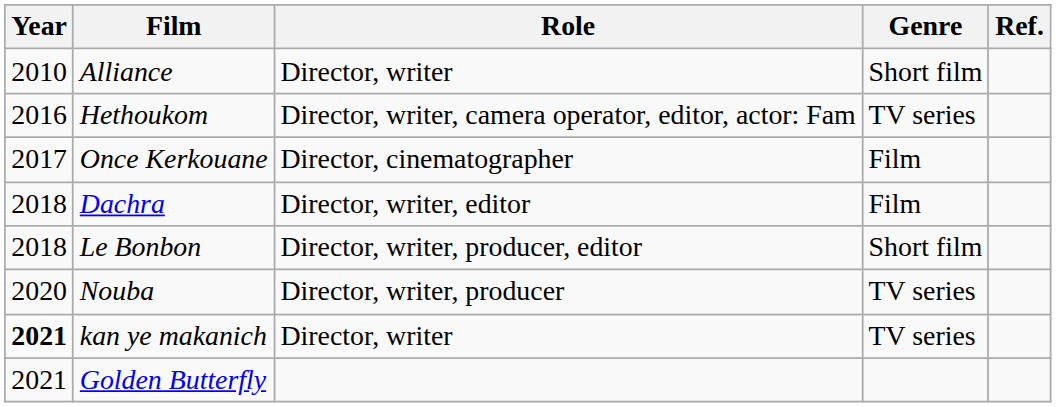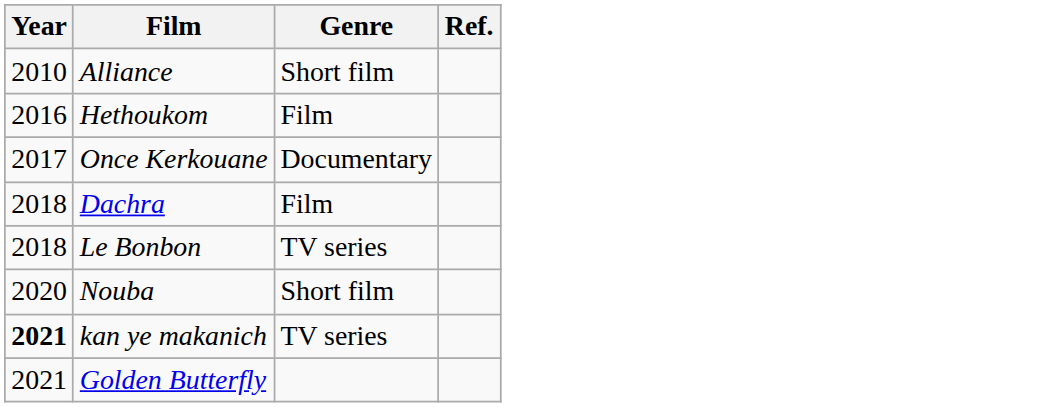 <table class="wikitable">
 <tr>
 <th>Year</th>
 <th>Film</th>
-<th>Role</th>
 <th>Genre</th>
 <th>Ref.</th>
 </tr>
 <tr>
 <td>2010</td>
 <td><em>Alliance</em></td>
-<td>Director, writer</td>
 <td>Short film</td>
 <td></td>
 </tr>
 <tr>
 <td>2016</td>
 <td><em>Hethoukom</em></td>
-<td>Director, writer, camera operator, editor, actor: Fam</td>
-<td>TV series</td>
+<td>Film</td>
 <td></td>
 </tr>
 <tr>
 <td>2017</td>
 <td><em>Once Kerkouane</em></td>
-<td>Director, cinematographer</td>
-<td>Film</td>
+<td>Documentary</td>
 <td></td>
 </tr>
 <tr>
 <td>2018</td>
 <td><em><a href='#'>Dachra</a></em></td>
-<td>Director, writer, editor</td>
 <td>Film</td>
 <td></td>
 </tr>
 <tr>
 <td>2018</td>
 <td><em>Le Bonbon</em></td>
-<td>Director, writer, producer, editor</td>
-<td>Short film</td>
+<td>TV series</td>
 <td></td>
 </tr>
 <tr>
 <td>2020</td>
 <td><em>Nouba</em></td>
-<td>Director, writer, producer</td>
-<td>TV series</td>
+<td>Short film</td>
 <td></td>
 </tr>
 <tr>
 <td><strong>2021</strong></td>
 <td><em>kan ye makanich</em></td>
-<td>Director, writer</td>
 <td>TV series</td>
 <td></td>
 </tr>
 <tr>
 <td>2021</td>
 <td><em><a href='#'>Golden Butterfly</a></em></td>
 <td></td>
 <td></td>
-<td></td>
 </tr>
 </table>
